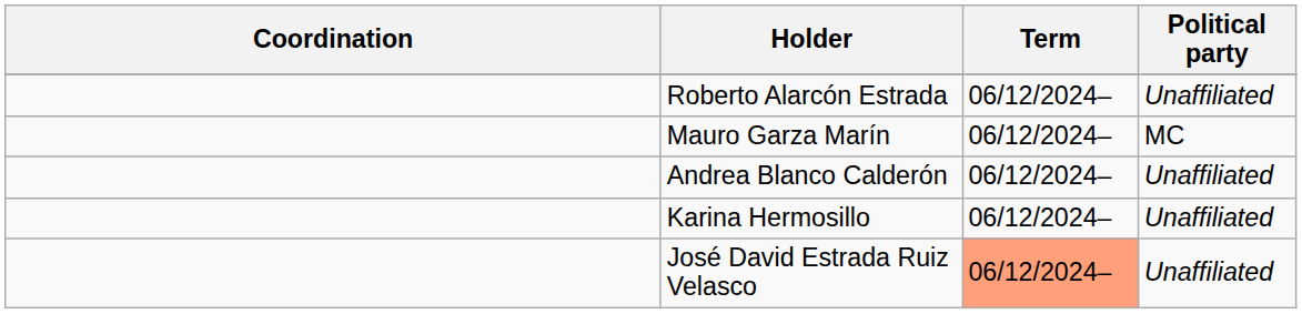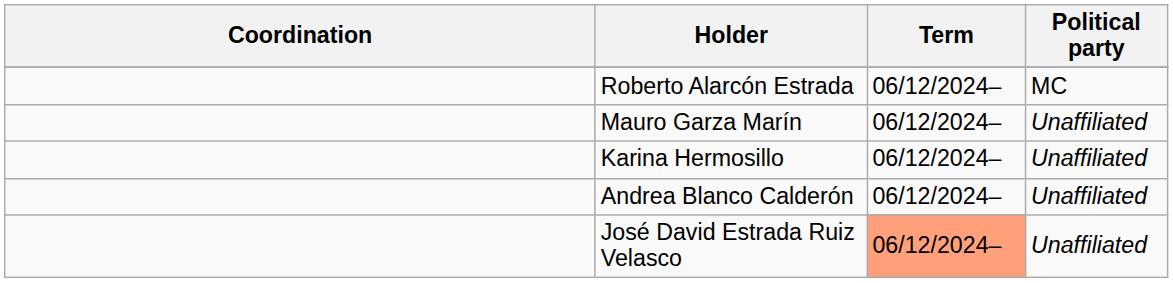 <table class="wikitable">
 <tr>
 <th width=400px>Coordination</th>
 <th width=180px>Holder</th>
 <th width=102px>Term</th>
 <th width=90px>Political party</th>
 </tr>
 <tr>
 </tr>
 <tr>
 <td></td>
 <td>Roberto Alarcón Estrada</td>
 <td>06/12/2024–</td>
-<td><em>Unaffiliated</em></td>
+<td>MC </td>
 </tr>
 <tr>
 <td></td>
 <td>Mauro Garza Marín</td>
-<td>06/12/2024–</td>
-<td>MC </td>
-</tr>
-<tr>
-<td></td>
-<td>Andrea Blanco Calderón</td>
 <td>06/12/2024–</td>
 <td><em>Unaffiliated</em></td>
 </tr>
 <tr>
 <td></td>
 <td>Karina Hermosillo</td>
 <td>06/12/2024–</td>
 <td><em>Unaffiliated</em></td>
 </tr>
 <tr>
 <td></td>
+<td>Andrea Blanco Calderón</td>
+<td>06/12/2024–</td>
+<td><em>Unaffiliated</em></td>
+</tr>
+<tr>
+<td></td>
 <td>José David Estrada Ruiz Velasco</td>
 <td style="background: lightsalmon;">06/12/2024–</td>
 <td><em>Unaffiliated</em></td>
 </tr>
 </table>
